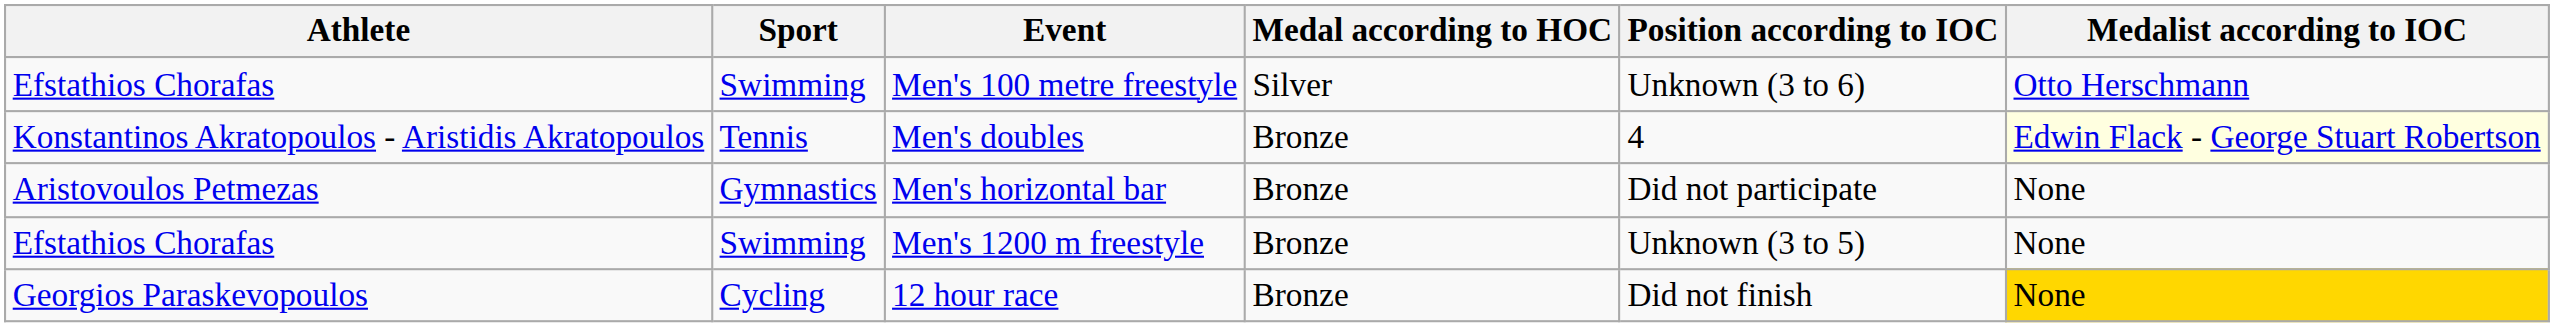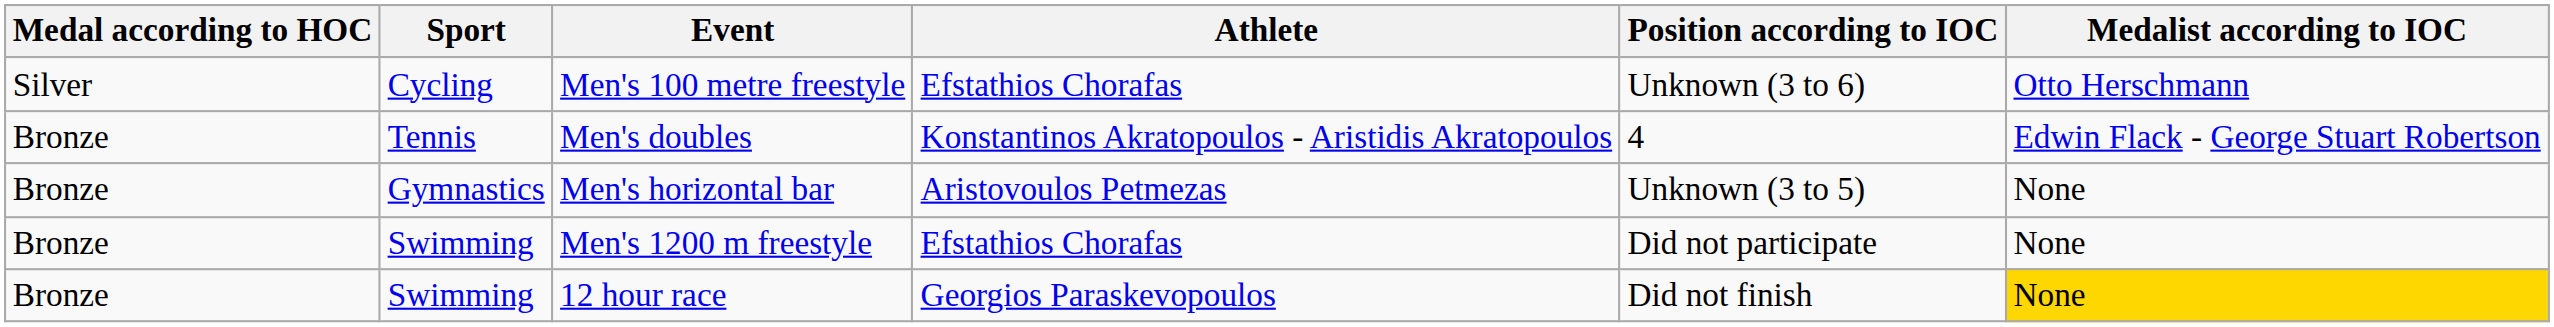 <table class="wikitable sortable">
 <tr>
-<th>Athlete</th>
+<th>Medal according to HOC</th>
 <th>Sport</th>
 <th>Event</th>
-<th>Medal according to HOC</th>
+<th>Athlete</th>
 <th>Position according to IOC</th>
 <th>Medalist according to IOC</th>
 </tr>
 <tr>
+<td>Silver</td>
+<td> <a href='#'>Cycling</a></td>
+<td><a href='#'>Men's 100 metre freestyle</a></td>
 <td><a href='#'>Efstathios Chorafas</a></td>
-<td> <a href='#'>Swimming</a></td>
-<td><a href='#'>Men's 100 metre freestyle</a></td>
-<td>Silver</td>
 <td>Unknown (3 to 6)</td>
 <td><a href='#'>Otto Herschmann</a></td>
 </tr>
 <tr>
-<td><a href='#'>Konstantinos Akratopoulos</a> - <a href='#'>Aristidis Akratopoulos</a></td>
+<td>Bronze</td>
 <td> <a href='#'>Tennis</a></td>
 <td><a href='#'>Men's doubles</a></td>
-<td>Bronze</td>
+<td><a href='#'>Konstantinos Akratopoulos</a> - <a href='#'>Aristidis Akratopoulos</a></td>
 <td>4</td>
-<td style="background: lightyellow;"><a href='#'>Edwin Flack</a> - <a href='#'>George Stuart Robertson</a></td>
+<td><a href='#'>Edwin Flack</a> - <a href='#'>George Stuart Robertson</a></td>
 </tr>
 <tr>
-<td><a href='#'>Aristovoulos Petmezas</a></td>
+<td>Bronze</td>
 <td> <a href='#'>Gymnastics</a></td>
 <td><a href='#'>Men's horizontal bar</a></td>
+<td><a href='#'>Aristovoulos Petmezas</a></td>
+<td>Unknown (3 to 5)</td>
+<td>None</td>
+</tr>
+<tr>
 <td>Bronze</td>
+<td> <a href='#'>Swimming</a></td>
+<td><a href='#'>Men's 1200 m freestyle</a></td>
+<td><a href='#'>Efstathios Chorafas</a></td>
 <td>Did not participate</td>
 <td>None</td>
 </tr>
 <tr>
-<td><a href='#'>Efstathios Chorafas</a></td>
+<td>Bronze</td>
 <td> <a href='#'>Swimming</a></td>
-<td><a href='#'>Men's 1200 m freestyle</a></td>
-<td>Bronze</td>
-<td>Unknown (3 to 5)</td>
-<td>None</td>
-</tr>
-<tr>
+<td><a href='#'>12 hour race</a></td>
 <td><a href='#'>Georgios Paraskevopoulos</a></td>
-<td> <a href='#'>Cycling</a></td>
-<td><a href='#'>12 hour race</a></td>
-<td>Bronze</td>
 <td>Did not finish</td>
 <td style="background: gold;">None</td>
 </tr>
 </table>
